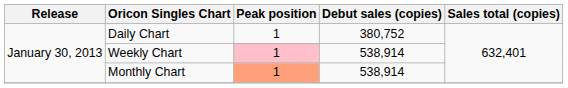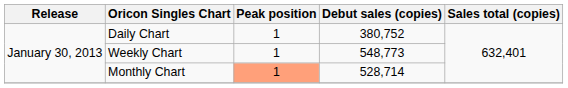 <table class="wikitable">
 <tr>
 <th>Release</th>
 <th>Oricon Singles Chart</th>
 <th>Peak position</th>
 <th>Debut sales (copies)</th>
 <th>Sales total (copies)</th>
 </tr>
 <tr>
 <td rowspan="3">January 30, 2013</td>
 <td>Daily Chart</td>
 <td align="center">1</td>
 <td align="center">380,752</td>
 <td style="text-align:center;" rowspan="3">632,401</td>
 </tr>
 <tr>
 <td>Weekly Chart</td>
-<td align="center" style="background: pink;">1</td>
-<td align="center">538,914</td>
+<td align="center">1</td>
+<td align="center">548,773</td>
 </tr>
 <tr>
 <td>Monthly Chart</td>
 <td align="center" style="background: lightsalmon;">1</td>
-<td align="center">538,914</td>
+<td align="center">528,714</td>
 </tr>
 <tr>
 </tr>
 </table>
